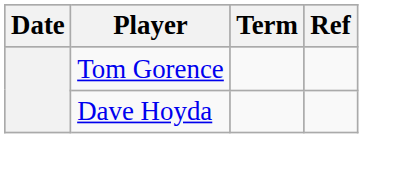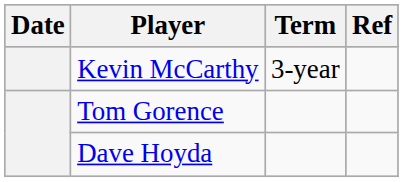 <table class="wikitable plainrowheaders">
 <tr>
 <th>Date</th>
 <th>Player</th>
 <th>Term</th>
 <th>Ref</th>
+</tr>
+<tr>
+<th scope="row"></th>
+<td><a href='#'>Kevin McCarthy</a></td>
+<td>3-year</td>
+<td></td>
 </tr>
 <tr>
 <th scope="row" rowspan="2"></th>
 <td><a href='#'>Tom Gorence</a></td>
 <td></td>
 <td></td>
 </tr>
 <tr>
 <td><a href='#'>Dave Hoyda</a></td>
 <td></td>
 <td></td>
 </tr>
 </table>
